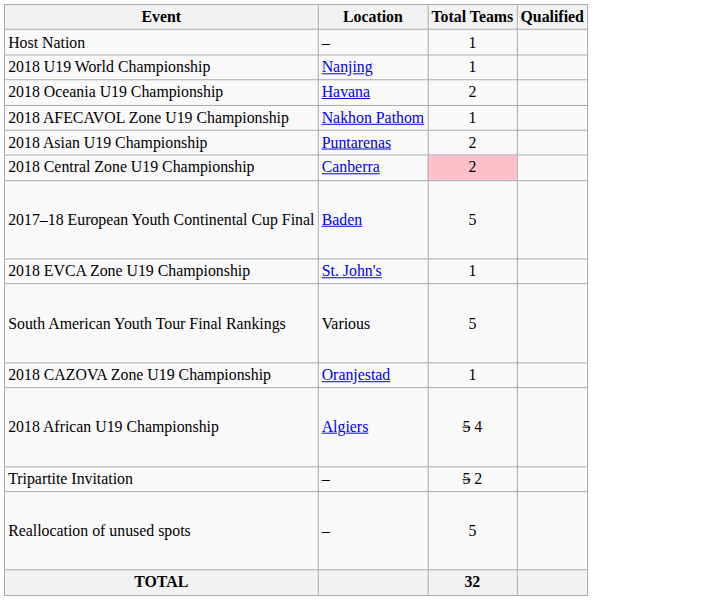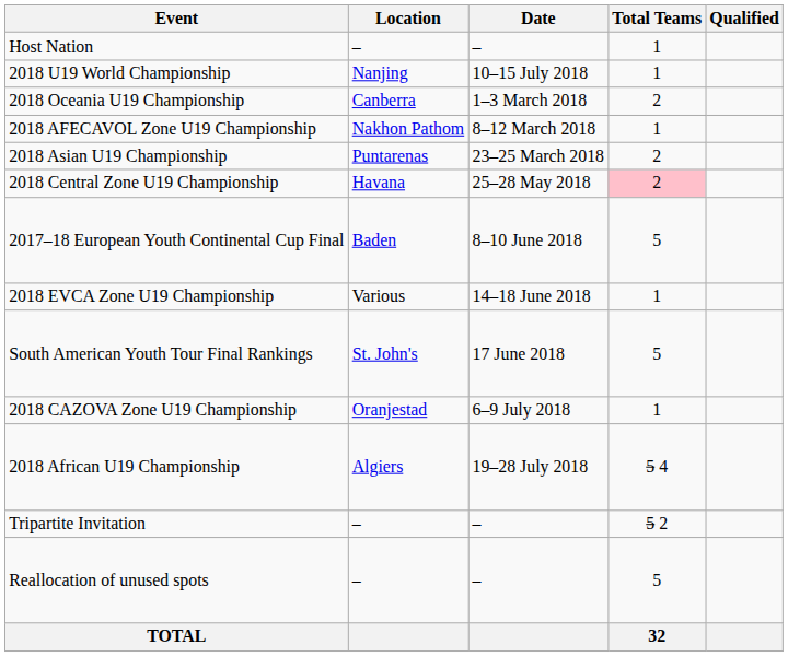 <table class="wikitable">
 <tr>
 <th>Event</th>
 <th>Location</th>
+<th>Date</th>
 <th>Total Teams</th>
 <th>Qualified</th>
 </tr>
 <tr>
 <td>Host Nation</td>
+<td>–</td>
 <td>–</td>
 <td align="center">1</td>
 <td></td>
 </tr>
 <tr>
 <td>2018 U19 World Championship</td>
 <td> <a href='#'>Nanjing</a></td>
+<td>10–15 July 2018</td>
 <td align="center">1</td>
 <td></td>
 </tr>
 <tr>
 <td>2018 Oceania U19 Championship</td>
-<td> <a href='#'>Havana</a></td>
+<td> <a href='#'>Canberra</a></td>
+<td>1–3 March 2018</td>
 <td align="center">2</td>
 <td><br></td>
 </tr>
 <tr>
 <td>2018 AFECAVOL Zone U19 Championship</td>
 <td> <a href='#'>Nakhon Pathom</a></td>
+<td>8–12 March 2018</td>
 <td align="center">1</td>
 <td></td>
 </tr>
 <tr>
 <td>2018 Asian U19 Championship</td>
 <td> <a href='#'>Puntarenas</a></td>
+<td>23–25 March 2018</td>
 <td align="center">2</td>
 <td><br></td>
 </tr>
 <tr>
 <td>2018 Central Zone U19 Championship</td>
-<td> <a href='#'>Canberra</a></td>
+<td> <a href='#'>Havana</a></td>
+<td>25–28 May 2018</td>
 <td align="center" style="background: pink;">2</td>
 <td><br></td>
 </tr>
 <tr>
 <td>2017–18 European Youth Continental Cup Final</td>
 <td> <a href='#'>Baden</a></td>
+<td>8–10 June 2018</td>
 <td align="center">5</td>
 <td><br><br><br><br></td>
 </tr>
 <tr>
 <td>2018 EVCA Zone U19 Championship</td>
-<td> <a href='#'>St. John's</a></td>
+<td>Various</td>
+<td>14–18 June 2018</td>
 <td align="center">1</td>
 <td></td>
 </tr>
 <tr>
 <td>South American Youth Tour Final Rankings</td>
-<td>Various</td>
+<td> <a href='#'>St. John's</a></td>
+<td>17 June 2018</td>
 <td align="center">5</td>
 <td><br><br><br><br></td>
 </tr>
 <tr>
 <td>2018 CAZOVA Zone U19 Championship</td>
 <td> <a href='#'>Oranjestad</a></td>
+<td>6–9 July 2018</td>
 <td align="center">1</td>
 <td></td>
 </tr>
 <tr>
 <td>2018 African U19 Championship</td>
 <td> <a href='#'>Algiers</a></td>
+<td>19–28 July 2018</td>
 <td align="center"><s>5</s> 4</td>
 <td><br><br><br><br><s></s></td>
 </tr>
 <tr>
 <td>Tripartite Invitation</td>
+<td>–</td>
 <td>–</td>
 <td align="center"><s>5</s> 2</td>
 <td><br></td>
 </tr>
 <tr>
 <td>Reallocation of unused spots</td>
 <td>–</td>
+<td>–</td>
 <td align="center">5</td>
 <td><br><br><br><br></td>
 </tr>
 <tr>
 <th>TOTAL</th>
 <th></th>
+<th></th>
 <th>32</th>
 <th></th>
 </tr>
 </table>
